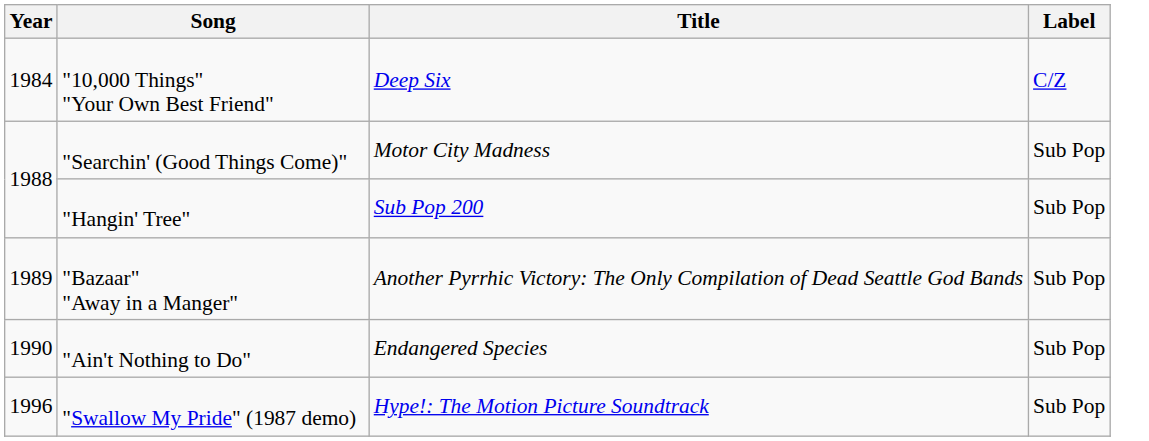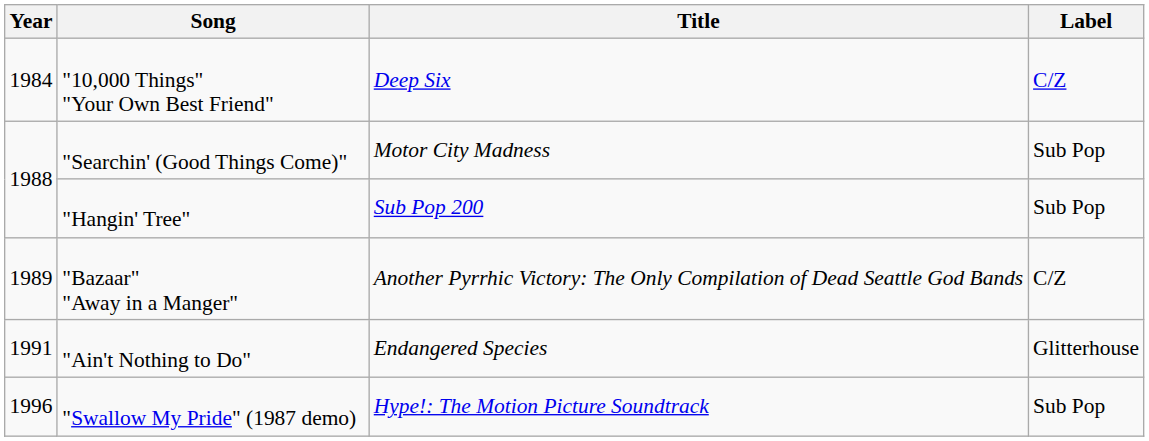 <table class="wikitable" border="1">
 <tr>
 <th>Year</th>
 <th width="225">Song</th>
 <th>Title</th>
 <th>Label</th>
 </tr>
 <tr>
 <td>1984</td>
 <td><br>"10,000 Things"<br>"Your Own Best Friend"</td>
 <td><em><a href='#'>Deep Six</a></em></td>
 <td><a href='#'>C/Z</a></td>
 </tr>
 <tr>
 <td rowspan="2">1988</td>
 <td><br>"Searchin' (Good Things Come)"</td>
 <td><em>Motor City Madness</em></td>
 <td>Sub Pop</td>
 </tr>
 <tr>
 <td><br>"Hangin' Tree"</td>
 <td><em><a href='#'>Sub Pop 200</a></em></td>
 <td>Sub Pop</td>
 </tr>
 <tr>
 <td>1989</td>
 <td><br>"Bazaar"<br>"Away in a Manger"</td>
 <td><em>Another Pyrrhic Victory: The Only Compilation of Dead Seattle God Bands</em></td>
-<td>Sub Pop</td>
+<td>C/Z</td>
 </tr>
 <tr>
-<td>1990</td>
+<td>1991</td>
 <td><br>"Ain't Nothing to Do"</td>
 <td><em>Endangered Species</em></td>
-<td>Sub Pop</td>
+<td>Glitterhouse</td>
 </tr>
 <tr>
 <td>1996</td>
 <td><br>"<a href='#'>Swallow My Pride</a>" (1987 demo)</td>
 <td><em><a href='#'>Hype!: The Motion Picture Soundtrack</a></em></td>
 <td>Sub Pop</td>
 </tr>
 </table>
